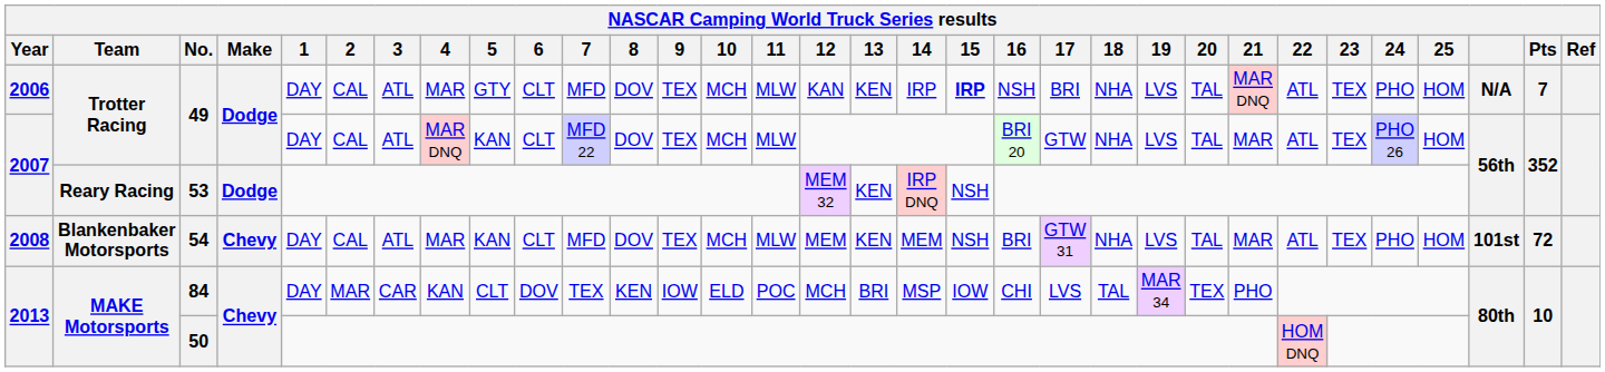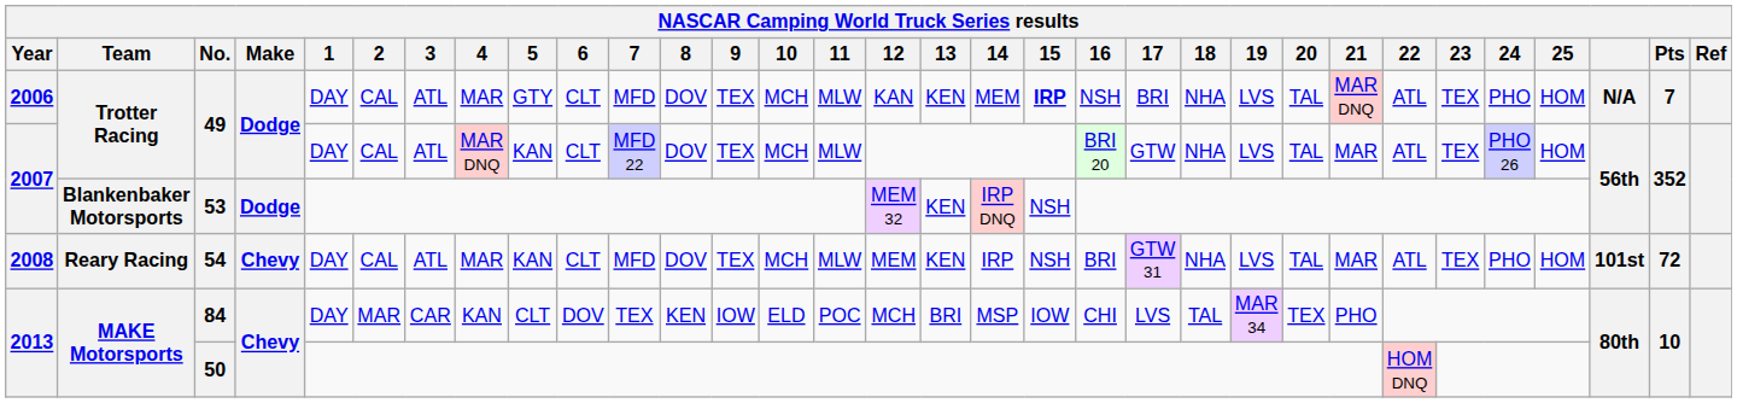 <table class="wikitable" style="text-align:center; font-size:75%">
 <tr>
 <th colspan=45><a href='#'>NASCAR Camping World Truck Series</a> results</th>
 </tr>
 <tr>
 <th>Year</th>
 <th>Team</th>
 <th>No.</th>
 <th>Make</th>
 <th>1</th>
 <th>2</th>
 <th>3</th>
 <th>4</th>
 <th>5</th>
 <th>6</th>
 <th>7</th>
 <th>8</th>
 <th>9</th>
 <th>10</th>
 <th>11</th>
 <th>12</th>
 <th>13</th>
 <th>14</th>
 <th>15</th>
 <th>16</th>
 <th>17</th>
 <th>18</th>
 <th>19</th>
 <th>20</th>
 <th>21</th>
 <th>22</th>
 <th>23</th>
 <th>24</th>
 <th>25</th>
 <th></th>
 <th>Pts</th>
 <th>Ref</th>
 </tr>
 <tr>
 <th><a href='#'>2006</a></th>
 <th rowspan=2>Trotter Racing</th>
 <th rowspan=2>49</th>
 <th rowspan=2><a href='#'>Dodge</a></th>
 <td><a href='#'>DAY</a></td>
 <td><a href='#'>CAL</a></td>
 <td><a href='#'>ATL</a></td>
 <td><a href='#'>MAR</a></td>
 <td><a href='#'>GTY</a></td>
 <td><a href='#'>CLT</a></td>
 <td><a href='#'>MFD</a></td>
 <td><a href='#'>DOV</a></td>
 <td><a href='#'>TEX</a></td>
 <td><a href='#'>MCH</a></td>
 <td><a href='#'>MLW</a></td>
 <td><a href='#'>KAN</a></td>
 <td><a href='#'>KEN</a></td>
-<td><a href='#'>IRP</a></td>
+<td><a href='#'>MEM</a></td>
 <td><strong><a href='#'>IRP</a></strong></td>
 <td><a href='#'>NSH</a></td>
 <td><a href='#'>BRI</a></td>
 <td><a href='#'>NHA</a></td>
 <td><a href='#'>LVS</a></td>
 <td><a href='#'>TAL</a></td>
 <td style="background:#FFCFCF;"><a href='#'>MAR</a><br><small>DNQ</small></td>
 <td><a href='#'>ATL</a></td>
 <td><a href='#'>TEX</a></td>
 <td><a href='#'>PHO</a></td>
 <td><a href='#'>HOM</a></td>
 <th>N/A</th>
 <th>7</th>
 <th></th>
 </tr>
 <tr>
 <th rowspan=2><a href='#'>2007</a></th>
 <td><a href='#'>DAY</a></td>
 <td><a href='#'>CAL</a></td>
 <td><a href='#'>ATL</a></td>
 <td style="background:#FFCFCF;"><a href='#'>MAR</a><br><small>DNQ</small></td>
 <td><a href='#'>KAN</a></td>
 <td><a href='#'>CLT</a></td>
 <td style="background:#CFCFFF;"><a href='#'>MFD</a><br><small>22</small></td>
 <td><a href='#'>DOV</a></td>
 <td><a href='#'>TEX</a></td>
 <td><a href='#'>MCH</a></td>
 <td><a href='#'>MLW</a></td>
 <td colspan=4></td>
 <td style="background:#DFFFDF;"><a href='#'>BRI</a><br><small>20</small></td>
 <td><a href='#'>GTW</a></td>
 <td><a href='#'>NHA</a></td>
 <td><a href='#'>LVS</a></td>
 <td><a href='#'>TAL</a></td>
 <td><a href='#'>MAR</a></td>
 <td><a href='#'>ATL</a></td>
 <td><a href='#'>TEX</a></td>
 <td style="background:#CFCFFF;"><a href='#'>PHO</a><br><small>26</small></td>
 <td><a href='#'>HOM</a></td>
 <th rowspan=2>56th</th>
 <th rowspan=2>352</th>
 <th rowspan=2></th>
 </tr>
 <tr>
-<th>Reary Racing</th>
+<th>Blankenbaker Motorsports</th>
 <th>53</th>
 <th><a href='#'>Dodge</a></th>
 <td colspan=11></td>
 <td style="background:#EFCFFF;"><a href='#'>MEM</a><br><small>32</small></td>
 <td><a href='#'>KEN</a></td>
 <td style="background:#FFCFCF;"><a href='#'>IRP</a><br><small>DNQ</small></td>
 <td><a href='#'>NSH</a></td>
 <td colspan=10></td>
 </tr>
 <tr>
 <th><a href='#'>2008</a></th>
-<th>Blankenbaker Motorsports</th>
+<th>Reary Racing</th>
 <th>54</th>
 <th><a href='#'>Chevy</a></th>
 <td><a href='#'>DAY</a></td>
 <td><a href='#'>CAL</a></td>
 <td><a href='#'>ATL</a></td>
 <td><a href='#'>MAR</a></td>
 <td><a href='#'>KAN</a></td>
 <td><a href='#'>CLT</a></td>
 <td><a href='#'>MFD</a></td>
 <td><a href='#'>DOV</a></td>
 <td><a href='#'>TEX</a></td>
 <td><a href='#'>MCH</a></td>
 <td><a href='#'>MLW</a></td>
 <td><a href='#'>MEM</a></td>
 <td><a href='#'>KEN</a></td>
-<td><a href='#'>MEM</a></td>
+<td><a href='#'>IRP</a></td>
 <td><a href='#'>NSH</a></td>
 <td><a href='#'>BRI</a></td>
 <td style="background:#EFCFFF;"><a href='#'>GTW</a><br><small>31</small></td>
 <td><a href='#'>NHA</a></td>
 <td><a href='#'>LVS</a></td>
 <td><a href='#'>TAL</a></td>
 <td><a href='#'>MAR</a></td>
 <td><a href='#'>ATL</a></td>
 <td><a href='#'>TEX</a></td>
 <td><a href='#'>PHO</a></td>
 <td><a href='#'>HOM</a></td>
 <th>101st</th>
 <th>72</th>
 <th></th>
 </tr>
 <tr>
 <th rowspan=2><a href='#'>2013</a></th>
 <th rowspan=2><a href='#'>MAKE Motorsports</a></th>
 <th>84</th>
 <th rowspan=2><a href='#'>Chevy</a></th>
 <td><a href='#'>DAY</a></td>
 <td><a href='#'>MAR</a></td>
 <td><a href='#'>CAR</a></td>
 <td><a href='#'>KAN</a></td>
 <td><a href='#'>CLT</a></td>
 <td><a href='#'>DOV</a></td>
 <td><a href='#'>TEX</a></td>
 <td><a href='#'>KEN</a></td>
 <td><a href='#'>IOW</a></td>
 <td><a href='#'>ELD</a></td>
 <td><a href='#'>POC</a></td>
 <td><a href='#'>MCH</a></td>
 <td><a href='#'>BRI</a></td>
 <td><a href='#'>MSP</a></td>
 <td><a href='#'>IOW</a></td>
 <td><a href='#'>CHI</a></td>
 <td><a href='#'>LVS</a></td>
 <td><a href='#'>TAL</a></td>
 <td style="background:#EFCFFF;"><a href='#'>MAR</a><br><small>34</small></td>
 <td><a href='#'>TEX</a></td>
 <td><a href='#'>PHO</a></td>
 <td colspan=4></td>
 <th rowspan=2>80th</th>
 <th rowspan=2>10</th>
 <th rowspan=2></th>
 </tr>
 <tr>
 <th>50</th>
 <td colspan=21></td>
 <td style="background:#FFCFCF;"><a href='#'>HOM</a><br><small>DNQ</small></td>
 <td colspan=3></td>
 </tr>
 </table>
